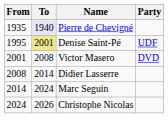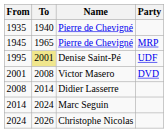 <table class="wikitable">
 <tr>
 <th>From</th>
 <th>To</th>
 <th>Name</th>
 <th>Party</th>
 </tr>
 <tr>
 <td>1935</td>
-<td style="background: lavender;">1940</td>
+<td>1940</td>
 <td><a href='#'>Pierre de Chevigné</a></td>
 <td></td>
+</tr>
+<tr>
+<td>1945</td>
+<td>1965</td>
+<td><a href='#'>Pierre de Chevigné</a></td>
+<td><a href='#'>MRP</a></td>
 </tr>
 <tr>
 <td>1995</td>
 <td style="background: khaki;">2001</td>
 <td>Denise Saint-Pé</td>
 <td><a href='#'>UDF</a></td>
 </tr>
 <tr>
 <td>2001</td>
 <td>2008</td>
 <td>Victor Masero</td>
 <td><a href='#'>DVD</a></td>
 </tr>
 <tr>
 <td>2008</td>
 <td>2014</td>
 <td>Didier Lasserre</td>
 <td></td>
 </tr>
 <tr>
 <td>2014</td>
 <td>2024</td>
 <td>Marc Seguin</td>
 <td></td>
 </tr>
 <tr>
 <td>2024</td>
 <td>2026</td>
 <td>Christophe Nicolas</td>
 <td></td>
 </tr>
 </table>
